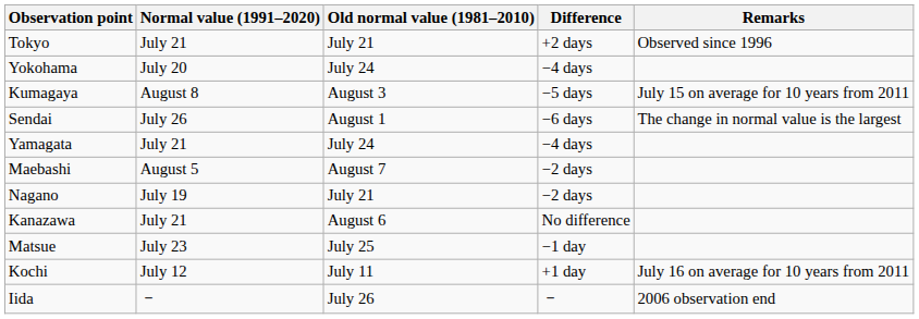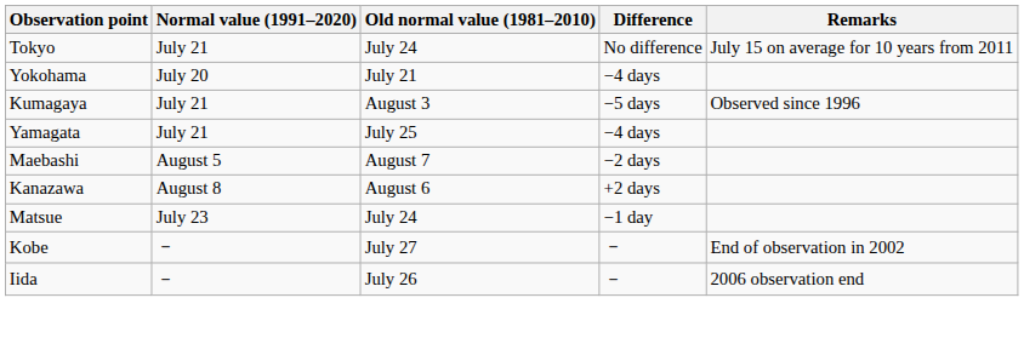 <table class="wikitable">
 <tr>
 <th>Observation point</th>
 <th>Normal value (1991–2020)</th>
 <th>Old normal value (1981–2010)</th>
 <th>Difference</th>
 <th>Remarks</th>
 </tr>
 <tr>
 <td>Tokyo</td>
 <td>July 21</td>
-<td>July 21</td>
-<td>+2 days</td>
-<td>Observed since 1996</td>
+<td>July 24</td>
+<td>No difference</td>
+<td>July 15 on average for 10 years from 2011</td>
 </tr>
 <tr>
 <td>Yokohama</td>
 <td>July 20</td>
-<td>July 24</td>
+<td>July 21</td>
 <td>−4 days</td>
 <td></td>
 </tr>
 <tr>
 <td>Kumagaya</td>
-<td>August 8</td>
+<td>July 21</td>
 <td>August 3</td>
 <td>−5 days</td>
-<td>July 15 on average for 10 years from 2011</td>
-</tr>
-<tr>
-<td>Sendai</td>
-<td>July 26</td>
-<td>August 1</td>
-<td>−6 days</td>
-<td>The change in normal value is the largest</td>
+<td>Observed since 1996</td>
 </tr>
 <tr>
 <td>Yamagata</td>
 <td>July 21</td>
-<td>July 24</td>
+<td>July 25</td>
 <td>−4 days</td>
 <td></td>
 </tr>
 <tr>
 <td>Maebashi</td>
 <td>August 5</td>
 <td>August 7</td>
 <td>−2 days</td>
 <td></td>
 </tr>
 <tr>
-<td>Nagano</td>
-<td>July 19</td>
-<td>July 21</td>
-<td>−2 days</td>
-<td></td>
-</tr>
-<tr>
 <td>Kanazawa</td>
-<td>July 21</td>
+<td>August 8</td>
 <td>August 6</td>
-<td>No difference</td>
+<td>+2 days</td>
 <td></td>
 </tr>
 <tr>
 <td>Matsue</td>
 <td>July 23</td>
-<td>July 25</td>
+<td>July 24</td>
 <td>−1 day</td>
 <td></td>
 </tr>
 <tr>
-<td>Kochi</td>
-<td>July 12</td>
-<td>July 11</td>
-<td>+1 day</td>
-<td>July 16 on average for 10 years from 2011</td>
+<td>Kobe</td>
+<td>－</td>
+<td>July 27</td>
+<td>－</td>
+<td>End of observation in 2002</td>
 </tr>
 <tr>
 <td>Iida</td>
 <td>－</td>
 <td>July 26</td>
 <td>－</td>
 <td>2006 observation end</td>
 </tr>
 </table>
